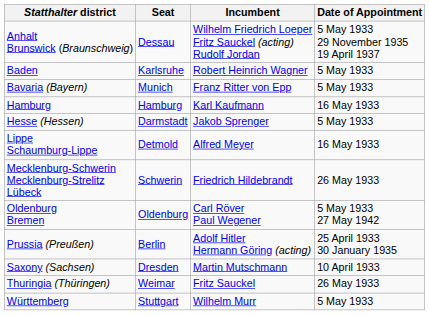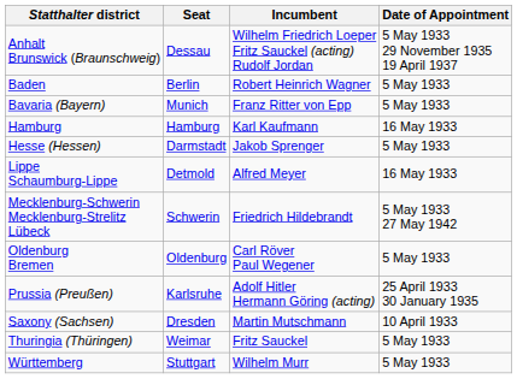 <table class="wikitable">
 <tr>
 <th><em>Statthalter</em> district</th>
 <th>Seat</th>
 <th>Incumbent</th>
 <th>Date of Appointment</th>
 </tr>
 <tr>
 <td><a href='#'>Anhalt</a><br><a href='#'>Brunswick</a> (<em>Braunschweig</em>)</td>
 <td><a href='#'>Dessau</a></td>
 <td><a href='#'>Wilhelm Friedrich Loeper</a><br> <a href='#'>Fritz Sauckel</a> <em>(acting)</em><br> <a href='#'>Rudolf Jordan</a></td>
 <td>5 May 1933<br>29 November 1935<br>19 April 1937</td>
 </tr>
 <tr>
 <td><a href='#'>Baden</a></td>
-<td><a href='#'>Karlsruhe</a></td>
+<td><a href='#'>Berlin</a></td>
 <td><a href='#'>Robert Heinrich Wagner</a></td>
 <td>5 May 1933</td>
 </tr>
 <tr>
 <td><a href='#'>Bavaria</a> <em>(Bayern)</em></td>
 <td><a href='#'>Munich</a></td>
 <td><a href='#'>Franz Ritter von Epp</a></td>
 <td>5 May 1933</td>
 </tr>
 <tr>
 <td><a href='#'>Hamburg</a></td>
 <td><a href='#'>Hamburg</a></td>
 <td><a href='#'>Karl Kaufmann</a></td>
 <td>16 May 1933</td>
 </tr>
 <tr>
 <td><a href='#'>Hesse</a> <em>(Hessen)</em></td>
 <td><a href='#'>Darmstadt</a></td>
 <td><a href='#'>Jakob Sprenger</a></td>
 <td>5 May 1933</td>
 </tr>
 <tr>
 <td><a href='#'>Lippe</a><br><a href='#'>Schaumburg-Lippe</a></td>
 <td><a href='#'>Detmold</a></td>
 <td><a href='#'>Alfred Meyer</a></td>
 <td>16 May 1933</td>
 </tr>
 <tr>
 <td><a href='#'>Mecklenburg-Schwerin</a><br><a href='#'>Mecklenburg-Strelitz</a><br><a href='#'>Lübeck</a></td>
 <td><a href='#'>Schwerin</a></td>
 <td><a href='#'>Friedrich Hildebrandt</a></td>
-<td>26 May 1933</td>
+<td>5 May 1933<br>27 May 1942</td>
 </tr>
 <tr>
 <td><a href='#'>Oldenburg</a><br><a href='#'>Bremen</a></td>
 <td><a href='#'>Oldenburg</a></td>
 <td><a href='#'>Carl Röver</a><br> <a href='#'>Paul Wegener</a></td>
-<td>5 May 1933<br>27 May 1942</td>
+<td>5 May 1933</td>
 </tr>
 <tr>
 <td><a href='#'>Prussia</a> <em>(Preußen)</em></td>
-<td><a href='#'>Berlin</a></td>
+<td><a href='#'>Karlsruhe</a></td>
 <td><a href='#'>Adolf Hitler</a><br> <a href='#'>Hermann Göring</a> <em>(acting)</em></td>
 <td>25 April 1933<br>30 January 1935</td>
 </tr>
 <tr>
 <td><a href='#'>Saxony</a> <em>(Sachsen)</em></td>
 <td><a href='#'>Dresden</a></td>
 <td><a href='#'>Martin Mutschmann</a></td>
 <td>10 April 1933</td>
 </tr>
 <tr>
 <td><a href='#'>Thuringia</a> <em>(Thüringen)</em></td>
 <td><a href='#'>Weimar</a></td>
 <td><a href='#'>Fritz Sauckel</a></td>
-<td>26 May 1933</td>
+<td>5 May 1933</td>
 </tr>
 <tr>
 <td><a href='#'>Württemberg</a></td>
 <td><a href='#'>Stuttgart</a></td>
 <td><a href='#'>Wilhelm Murr</a></td>
 <td>5 May 1933</td>
 </tr>
 </table>
